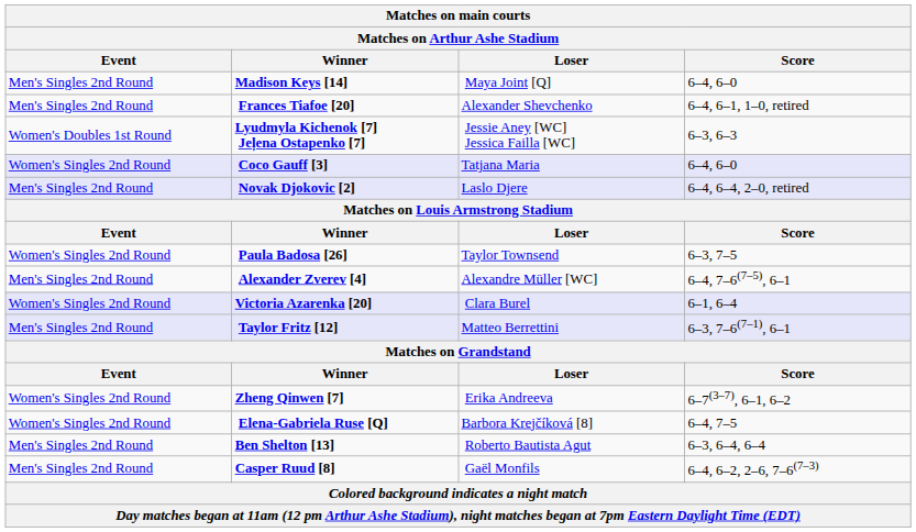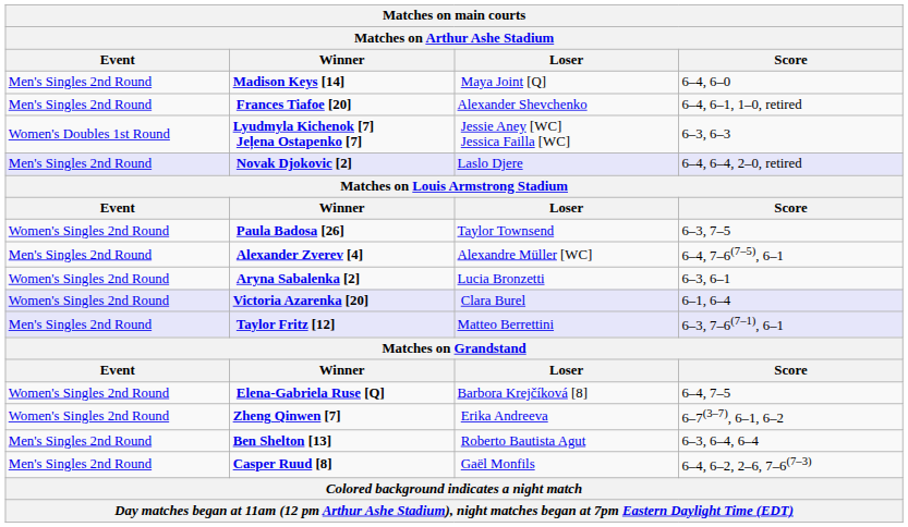 <table class="wikitable" style="margin:auto;">
 <tr>
 <th colspan="4" style="white-space:nowrap;">Matches on main courts</th>
 </tr>
 <tr>
 <th colspan="4"><strong>Matches on <a href='#'>Arthur Ashe Stadium</a></strong></th>
 </tr>
 <tr>
 <th width="250">Event</th>
 <th width="250">Winner</th>
 <th width="250">Loser</th>
 <th width="250">Score</th>
 </tr>
 <tr>
 <td><a href='#'>Men's Singles 2nd Round</a></td>
 <td><strong> <a href='#'>Madison Keys</a> [14]</strong></td>
 <td> <a href='#'>Maya Joint</a> [Q]</td>
 <td>6–4, 6–0</td>
 </tr>
 <tr>
 <td><a href='#'>Men's Singles 2nd Round</a></td>
 <td><strong> <a href='#'>Frances Tiafoe</a> [20]</strong></td>
 <td> <a href='#'>Alexander Shevchenko</a></td>
 <td>6–4, 6–1, 1–0, retired</td>
 </tr>
 <tr>
 <td><a href='#'>Women's Doubles 1st Round</a></td>
 <td><strong> <a href='#'>Lyudmyla Kichenok</a> [7]<br>  <a href='#'>Jeļena Ostapenko</a> [7]</strong></td>
 <td> <a href='#'>Jessie Aney</a> [WC]<br>  <a href='#'>Jessica Failla</a> [WC]</td>
 <td>6–3, 6–3</td>
 </tr>
 <tr bgcolor="lavender">
-<td><a href='#'>Women's Singles 2nd Round</a></td>
-<td><strong> <a href='#'>Coco Gauff</a> [3]</strong></td>
-<td> <a href='#'>Tatjana Maria</a></td>
-<td>6–4, 6–0</td>
-</tr>
-<tr bgcolor="lavender">
 <td><a href='#'>Men's Singles 2nd Round</a></td>
 <td><strong> <a href='#'>Novak Djokovic</a> [2]</strong></td>
 <td> <a href='#'>Laslo Djere</a></td>
 <td>6–4, 6–4, 2–0, retired</td>
 </tr>
 <tr>
 <th colspan="4"><strong>Matches on <a href='#'>Louis Armstrong Stadium</a></strong></th>
 </tr>
 <tr>
 <th width="250">Event</th>
 <th width="250">Winner</th>
 <th width="250">Loser</th>
 <th width="250">Score</th>
 </tr>
 <tr>
 <td><a href='#'>Women's Singles 2nd Round</a></td>
 <td><strong> <a href='#'>Paula Badosa</a> [26]</strong></td>
 <td> <a href='#'>Taylor Townsend</a></td>
 <td>6–3, 7–5</td>
 </tr>
 <tr>
 <td><a href='#'>Men's Singles 2nd Round</a></td>
 <td><strong> <a href='#'>Alexander Zverev</a> [4]</strong></td>
 <td> <a href='#'>Alexandre Müller</a> [WC]</td>
 <td>6–4, 7–6<sup>(7–5)</sup>, 6–1</td>
 </tr>
+<tr>
+<td><a href='#'>Women's Singles 2nd Round</a></td>
+<td><strong> <a href='#'>Aryna Sabalenka</a> [2]</strong></td>
+<td> <a href='#'>Lucia Bronzetti</a></td>
+<td>6–3, 6–1</td>
+</tr>
 <tr bgcolor="lavender">
 <td><a href='#'>Women's Singles 2nd Round</a></td>
 <td><strong> <a href='#'>Victoria Azarenka</a> [20]</strong></td>
 <td> <a href='#'>Clara Burel</a></td>
 <td>6–1, 6–4</td>
 </tr>
 <tr bgcolor="lavender">
 <td><a href='#'>Men's Singles 2nd Round</a></td>
 <td><strong> <a href='#'>Taylor Fritz</a> [12]</strong></td>
 <td> <a href='#'>Matteo Berrettini</a></td>
 <td>6–3, 7–6<sup>(7–1)</sup>, 6–1</td>
 </tr>
 <tr>
 <th colspan="4"><strong>Matches on <a href='#'>Grandstand</a></strong></th>
 </tr>
 <tr>
 <th width="250">Event</th>
 <th width="250">Winner</th>
 <th width="250">Loser</th>
 <th width="250">Score</th>
 </tr>
 <tr>
 <td><a href='#'>Women's Singles 2nd Round</a></td>
+<td><strong> <a href='#'>Elena-Gabriela Ruse</a> [Q]</strong></td>
+<td> <a href='#'>Barbora Krejčíková</a> [8]</td>
+<td>6–4, 7–5</td>
+</tr>
+<tr>
+<td><a href='#'>Women's Singles 2nd Round</a></td>
 <td><strong> <a href='#'>Zheng Qinwen</a> [7]</strong></td>
 <td> <a href='#'>Erika Andreeva</a></td>
 <td>6–7<sup>(3–7)</sup>, 6–1, 6–2</td>
-</tr>
-<tr>
-<td><a href='#'>Women's Singles 2nd Round</a></td>
-<td><strong> <a href='#'>Elena-Gabriela Ruse</a> [Q]</strong></td>
-<td> <a href='#'>Barbora Krejčíková</a> [8]</td>
-<td>6–4, 7–5</td>
 </tr>
 <tr>
 <td><a href='#'>Men's Singles 2nd Round</a></td>
 <td><strong> <a href='#'>Ben Shelton</a> [13]</strong></td>
 <td> <a href='#'>Roberto Bautista Agut</a></td>
 <td>6–3, 6–4, 6–4</td>
 </tr>
 <tr>
 <td><a href='#'>Men's Singles 2nd Round</a></td>
 <td><strong> <a href='#'>Casper Ruud</a> [8]</strong></td>
 <td> <a href='#'>Gaël Monfils</a></td>
 <td>6–4, 6–2, 2–6, 7–6<sup>(7–3)</sup></td>
 </tr>
 <tr>
 <th colspan="4"><em>Colored background indicates a night match</em></th>
 </tr>
 <tr>
 <th colspan="4"><em>Day matches began at 11am (12 pm <a href='#'>Arthur Ashe Stadium</a>), night matches began at 7pm <a href='#'>Eastern Daylight Time (EDT)</a></em></th>
 </tr>
 </table>
